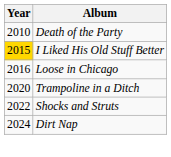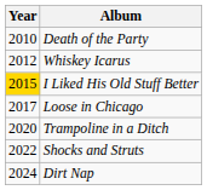 <table class="wikitable sortable">
 <tr>
 <th>Year</th>
 <th>Album</th>
 </tr>
 <tr>
 <td>2010</td>
 <td><em>Death of the Party</em></td>
 </tr>
 <tr>
+<td>2012</td>
+<td><em>Whiskey Icarus</em></td>
+</tr>
+<tr>
 <td style="background: gold;">2015</td>
 <td><em>I Liked His Old Stuff Better</em></td>
 </tr>
 <tr>
-<td>2016</td>
+<td>2017</td>
 <td><em>Loose in Chicago</em></td>
 </tr>
 <tr>
 <td>2020</td>
 <td><em>Trampoline in a Ditch</em></td>
 </tr>
 <tr>
 <td>2022</td>
 <td><em>Shocks and Struts</em></td>
 </tr>
 <tr>
 <td>2024</td>
 <td><em>Dirt Nap</em></td>
 </tr>
 </table>
